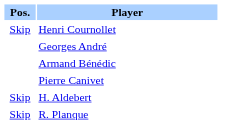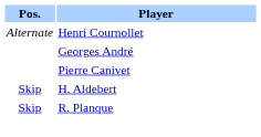 <table border="0" cellspacing="2" cellpadding="2">
 <tr bgcolor=AAD0FF>
 <th width=40>Pos.</th>
 <th width=250>Player</th>
 </tr>
 <tr>
-<td style="text-align:center;"><a href='#'>Skip</a></td>
+<td style="text-align:center;"><em>Alternate</em></td>
 <td><a href='#'>Henri Cournollet</a></td>
 </tr>
 <tr>
 <td style="text-align:center;"></td>
 <td><a href='#'>Georges André</a></td>
-</tr>
-<tr>
-<td style="text-align:center;"></td>
-<td><a href='#'>Armand Bénédic</a></td>
 </tr>
 <tr>
 <td style="text-align:center;"></td>
 <td><a href='#'>Pierre Canivet</a></td>
 </tr>
 <tr>
 <td style="text-align:center;"><a href='#'>Skip</a></td>
 <td><a href='#'>H. Aldebert</a></td>
 </tr>
 <tr>
 <td style="text-align:center;"><a href='#'>Skip</a></td>
 <td><a href='#'>R. Planque</a></td>
 </tr>
 </table>
